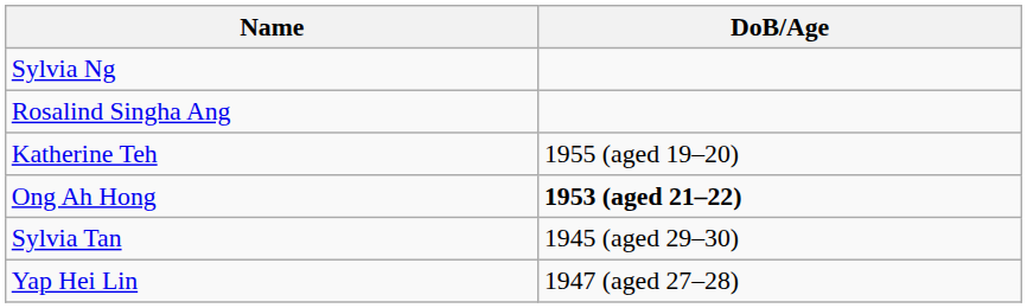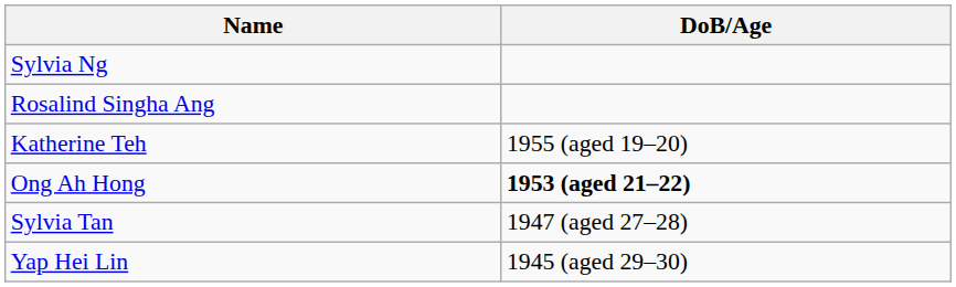 <table class="wikitable" style="width:600px; font-size:95%;">
 <tr>
 <th align="left">Name</th>
 <th align="left">DoB/Age</th>
 </tr>
 <tr>
 <td align="left"><a href='#'>Sylvia Ng</a></td>
 <td align="left"></td>
 </tr>
 <tr>
 <td align="left"><a href='#'>Rosalind Singha Ang</a></td>
 <td align="left"></td>
 </tr>
 <tr>
 <td align="left"><a href='#'>Katherine Teh</a></td>
 <td align="left">1955 (aged 19–20)</td>
 </tr>
 <tr>
 <td align="left"><a href='#'>Ong Ah Hong</a></td>
 <td align="left"><strong>1953 (aged 21–22)</strong></td>
 </tr>
 <tr>
 <td align="left"><a href='#'>Sylvia Tan</a></td>
-<td align="left">1945 (aged 29–30)</td>
+<td align="left">1947 (aged 27–28)</td>
 </tr>
 <tr>
 <td align="left"><a href='#'>Yap Hei Lin</a></td>
-<td align="left">1947 (aged 27–28)</td>
+<td align="left">1945 (aged 29–30)</td>
 </tr>
 </table>
